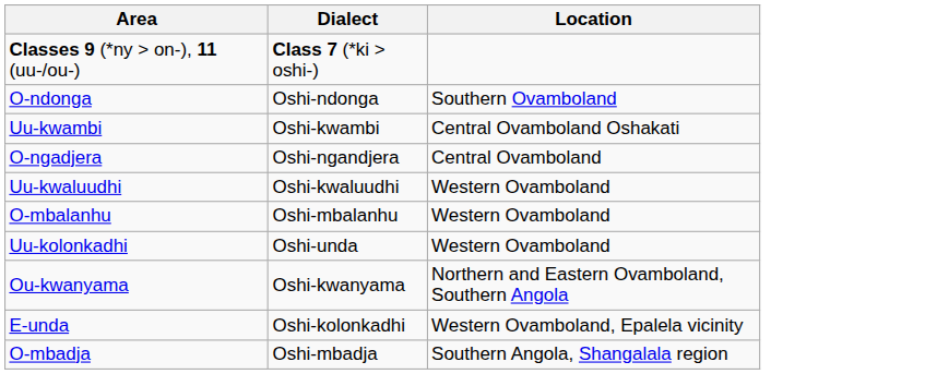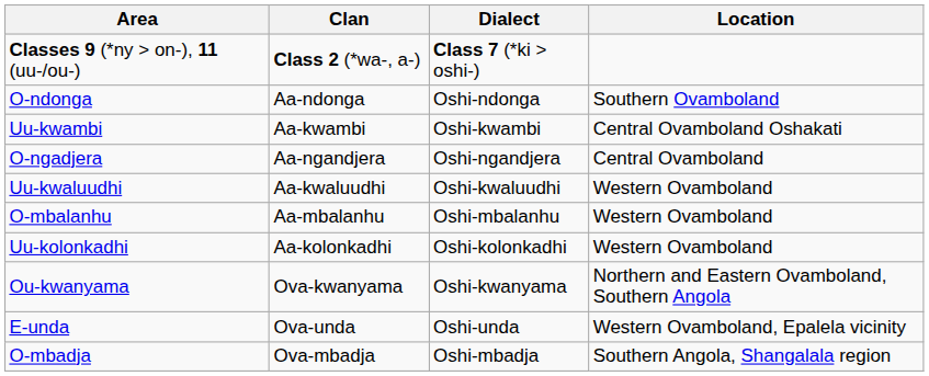 <table class="wikitable">
 <tr>
 <th width=220>Area</th>
+<th width=130>Clan</th>
 <th width=130>Dialect</th>
 <th width=280>Location</th>
 </tr>
 <tr>
 <td><strong>Classes 9</strong> (*ny > on-), <strong>11</strong> (uu-/ou-)</td>
+<td><strong>Class 2</strong> (*wa-, a-)</td>
 <td><strong>Class 7</strong>  (*ki > oshi-)</td>
 <td></td>
 </tr>
 <tr>
 <td><a href='#'>O-ndonga</a></td>
+<td>Aa-ndonga</td>
 <td>Oshi-ndonga</td>
 <td>Southern <a href='#'>Ovamboland</a></td>
 </tr>
 <tr>
 <td><a href='#'>Uu-kwambi</a></td>
+<td>Aa-kwambi</td>
 <td>Oshi-kwambi</td>
 <td>Central Ovamboland Oshakati</td>
 </tr>
 <tr>
 <td><a href='#'>O-ngadjera</a></td>
+<td>Aa-ngandjera</td>
 <td>Oshi-ngandjera</td>
 <td>Central Ovamboland</td>
 </tr>
 <tr>
 <td><a href='#'>Uu-kwaluudhi</a></td>
+<td>Aa-kwaluudhi</td>
 <td>Oshi-kwaluudhi</td>
 <td>Western Ovamboland</td>
 </tr>
 <tr>
 <td><a href='#'>O-mbalanhu</a></td>
+<td>Aa-mbalanhu</td>
 <td>Oshi-mbalanhu</td>
 <td>Western Ovamboland</td>
 </tr>
 <tr>
 <td><a href='#'>Uu-kolonkadhi</a></td>
-<td>Oshi-unda</td>
+<td>Aa-kolonkadhi</td>
+<td>Oshi-kolonkadhi</td>
 <td>Western Ovamboland</td>
 </tr>
 <tr>
 <td><a href='#'>Ou-kwanyama</a></td>
+<td>Ova-kwanyama</td>
 <td>Oshi-kwanyama</td>
 <td>Northern and Eastern Ovamboland, Southern <a href='#'>Angola</a></td>
 </tr>
 <tr>
 <td><a href='#'>E-unda</a></td>
-<td>Oshi-kolonkadhi</td>
+<td>Ova-unda</td>
+<td>Oshi-unda</td>
 <td>Western Ovamboland, Epalela vicinity</td>
 </tr>
 <tr>
 <td><a href='#'>O-mbadja</a></td>
+<td>Ova-mbadja</td>
 <td>Oshi-mbadja</td>
 <td>Southern Angola, <a href='#'>Shangalala</a> region</td>
 </tr>
 </table>
